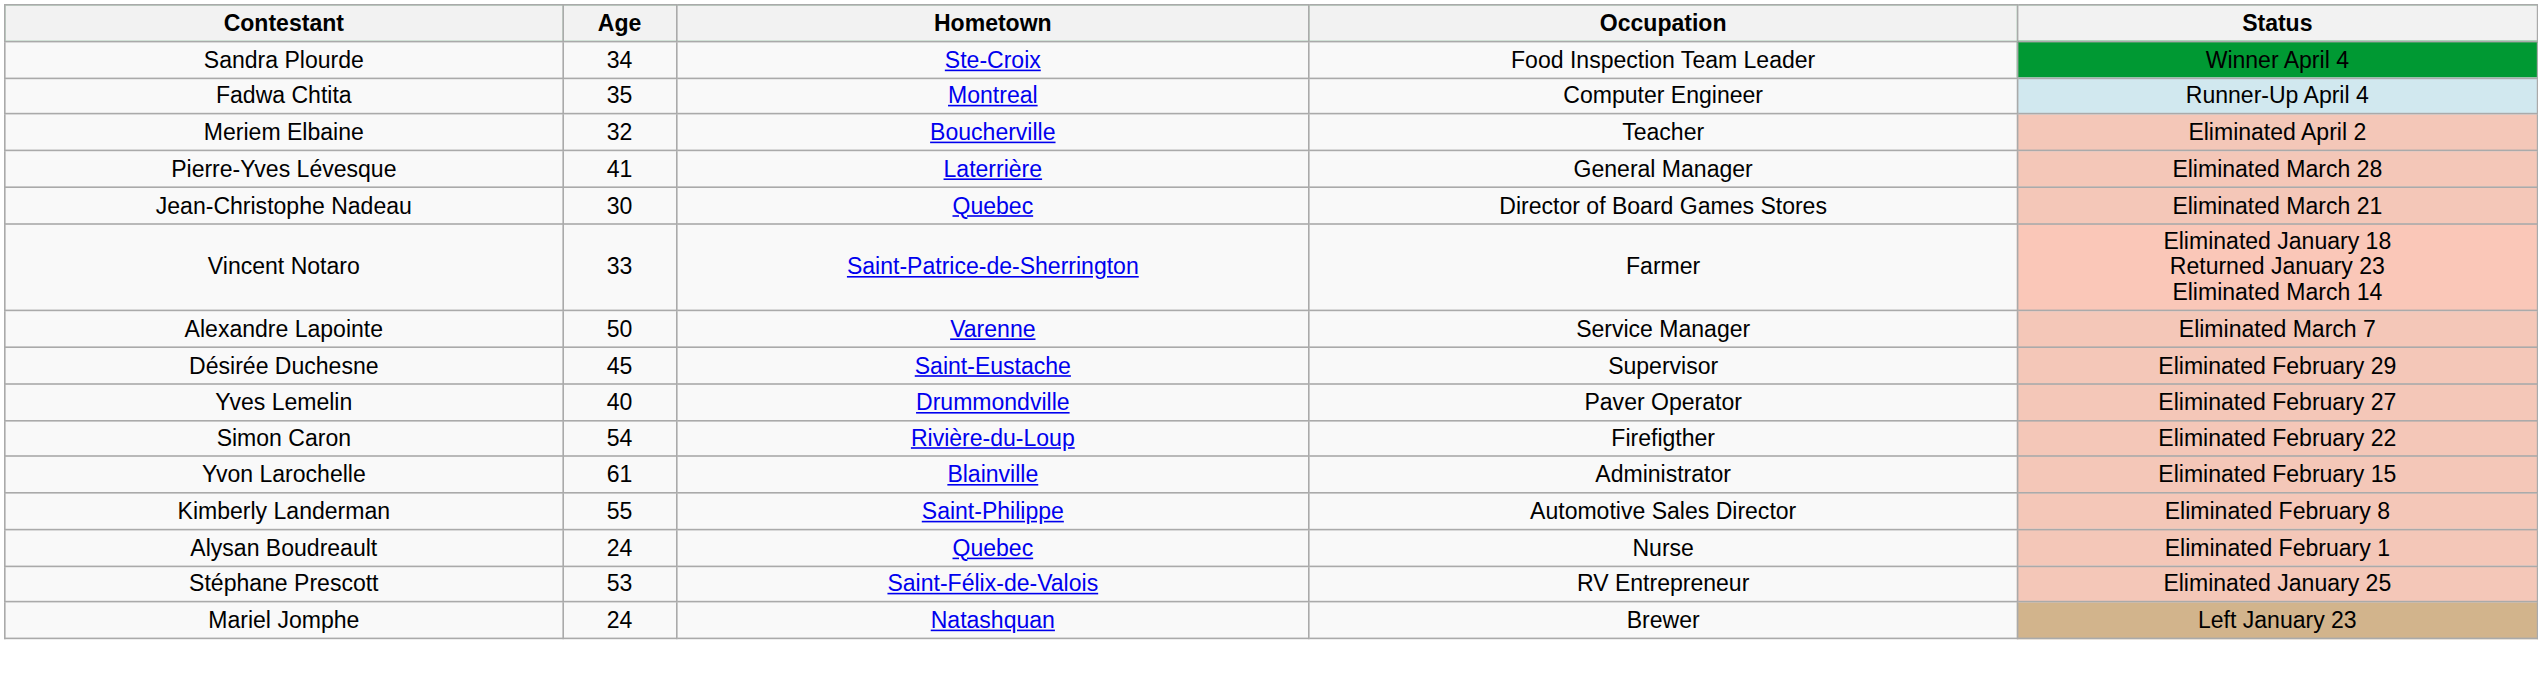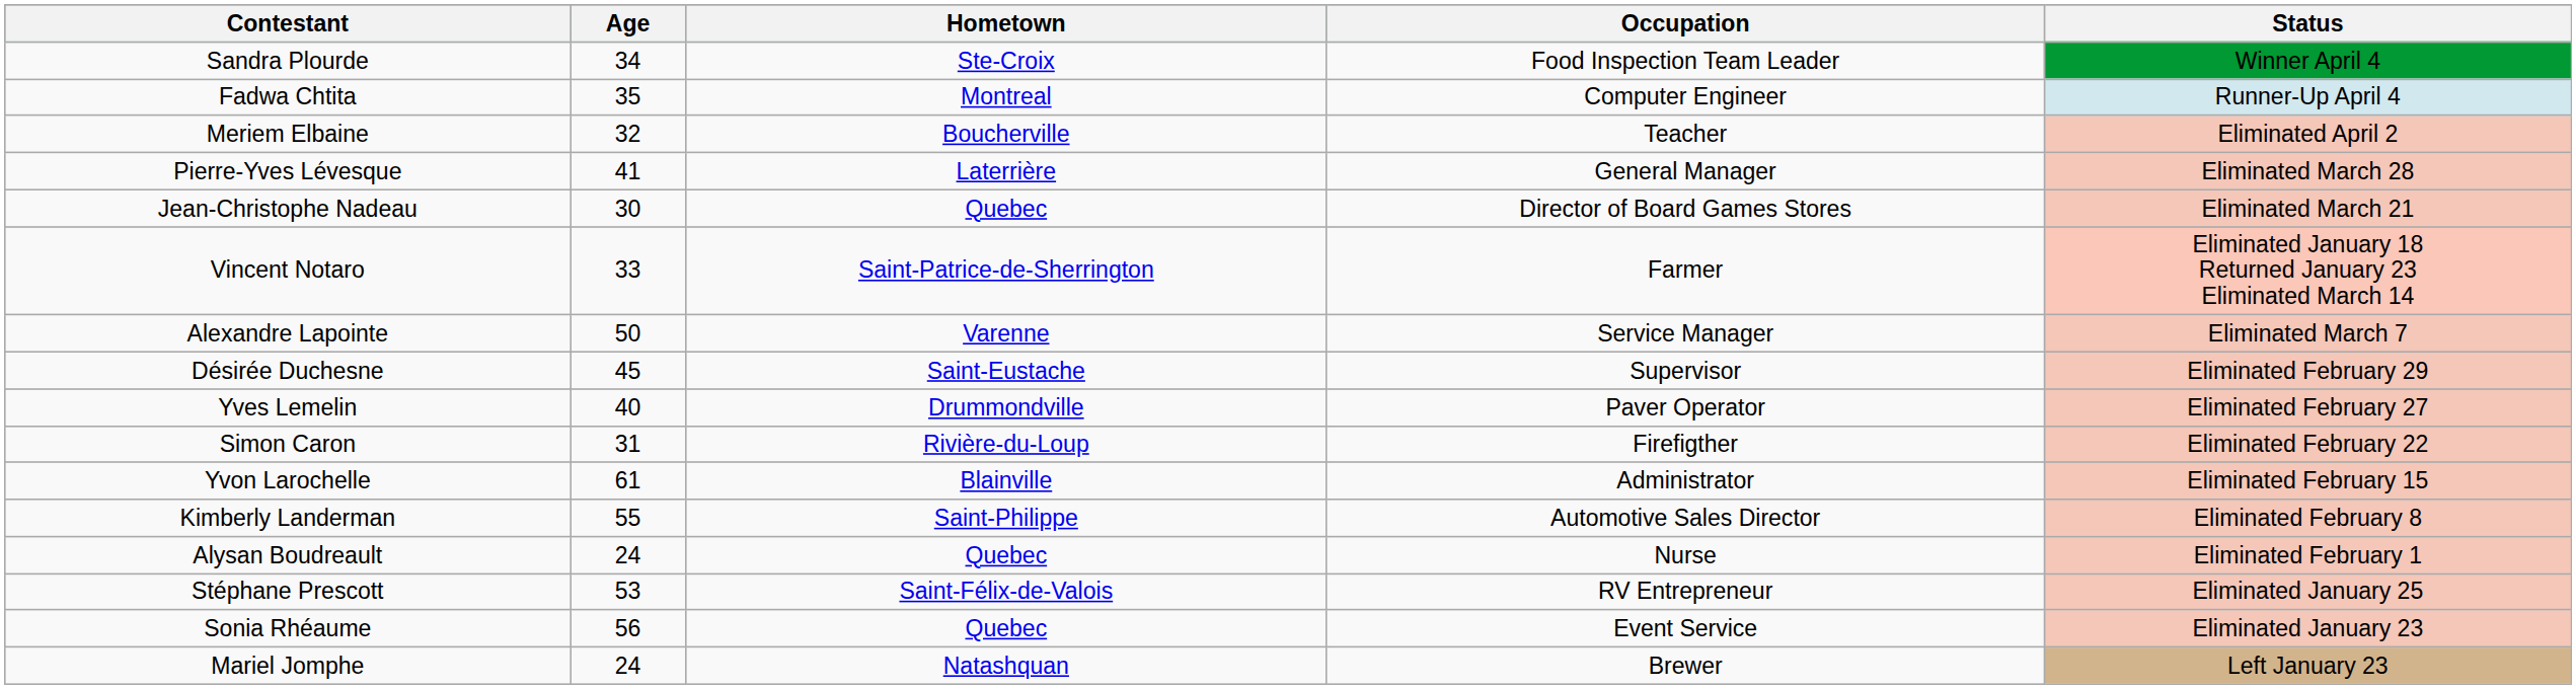 <table class="wikitable sortable" style="text-align:center; font-size:90%; width:100%;">
 <tr style="background:#64db88;">
 <th>Contestant</th>
 <th>Age</th>
 <th>Hometown</th>
 <th>Occupation</th>
 <th>Status</th>
 </tr>
 <tr>
 <td>Sandra Plourde</td>
 <td>34</td>
 <td><a href='#'>Ste-Croix</a></td>
 <td>Food Inspection Team Leader</td>
 <td style="background:#093;"><span>Winner April 4</span></td>
 </tr>
 <tr>
 <td>Fadwa Chtita</td>
 <td>35</td>
 <td><a href='#'>Montreal</a></td>
 <td>Computer Engineer</td>
 <td style="background:#d1e8ef;">Runner-Up April 4</td>
 </tr>
 <tr>
 <td>Meriem Elbaine</td>
 <td>32</td>
 <td><a href='#'>Boucherville</a></td>
 <td>Teacher</td>
 <td style="background:#f4c7b8;">Eliminated April 2</td>
 </tr>
 <tr>
 <td>Pierre-Yves Lévesque</td>
 <td>41</td>
 <td><a href='#'>Laterrière</a></td>
 <td>General Manager</td>
 <td style="background:#f4c7b8;">Eliminated March 28</td>
 </tr>
 <tr>
 <td>Jean-Christophe Nadeau</td>
 <td>30</td>
 <td><a href='#'>Quebec</a></td>
 <td>Director of Board Games Stores</td>
 <td style="background:#f4c7b8;">Eliminated March 21</td>
 </tr>
 <tr>
 <td>Vincent Notaro</td>
 <td>33</td>
 <td><a href='#'>Saint-Patrice-de-Sherrington</a></td>
 <td>Farmer</td>
 <td style="background:#fac7b8;">Eliminated January 18<br>Returned January 23<br>Eliminated March 14</td>
 </tr>
 <tr>
 <td>Alexandre Lapointe</td>
 <td>50</td>
 <td><a href='#'>Varenne</a></td>
 <td>Service Manager</td>
 <td style="background:#f4c7b8;">Eliminated March 7</td>
 </tr>
 <tr>
 <td>Désirée Duchesne</td>
 <td>45</td>
 <td><a href='#'>Saint-Eustache</a></td>
 <td>Supervisor</td>
 <td style="background:#f4c7b8;">Eliminated February 29</td>
 </tr>
 <tr>
 <td>Yves Lemelin</td>
 <td>40</td>
 <td><a href='#'>Drummondville</a></td>
 <td>Paver Operator</td>
 <td style="background:#f4c7b8;">Eliminated February 27</td>
 </tr>
 <tr>
 <td>Simon Caron</td>
-<td>54</td>
+<td>31</td>
 <td><a href='#'>Rivière-du-Loup</a></td>
 <td>Firefigther</td>
 <td style="background:#f4c7b8;">Eliminated February 22</td>
 </tr>
 <tr>
 <td>Yvon Larochelle</td>
 <td>61</td>
 <td><a href='#'>Blainville</a></td>
 <td>Administrator</td>
 <td style="background:#f4c7b8;">Eliminated February 15</td>
 </tr>
 <tr>
 <td>Kimberly Landerman</td>
 <td>55</td>
 <td><a href='#'>Saint-Philippe</a></td>
 <td>Automotive Sales Director</td>
 <td style="background:#f4c7b8;">Eliminated February 8</td>
 </tr>
 <tr>
 <td>Alysan Boudreault</td>
 <td>24</td>
 <td><a href='#'>Quebec</a></td>
 <td>Nurse</td>
 <td style="background:#f4c7b8;">Eliminated February 1</td>
 </tr>
 <tr>
 <td>Stéphane Prescott</td>
 <td>53</td>
 <td><a href='#'>Saint-Félix-de-Valois</a></td>
 <td>RV Entrepreneur</td>
 <td style="background:#f4c7b8;">Eliminated January 25</td>
 </tr>
 <tr>
+<td>Sonia Rhéaume</td>
+<td>56</td>
+<td><a href='#'>Quebec</a></td>
+<td>Event Service</td>
+<td style="background:#f4c7b8;">Eliminated January 23</td>
+</tr>
+<tr>
 <td>Mariel Jomphe</td>
 <td>24</td>
 <td><a href='#'>Natashquan</a></td>
 <td>Brewer</td>
 <td style="background:tan;">Left January 23</td>
 </tr>
 </table>
